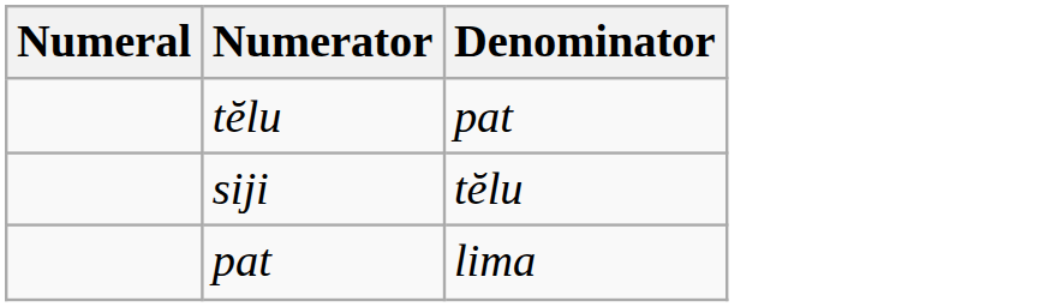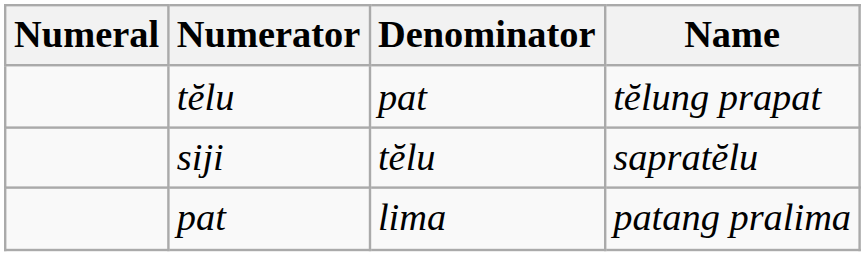 <table class="wikitable">
 <tr>
 <th>Numeral</th>
 <th>Numerator</th>
 <th>Denominator</th>
+<th>Name</th>
 </tr>
 <tr>
 <td></td>
 <td><em>tĕlu</em></td>
 <td><em>pat</em></td>
+<td><em>tĕlung prapat</em></td>
 </tr>
 <tr>
 <td></td>
 <td><em>siji</em></td>
 <td><em>tĕlu</em></td>
+<td><em>sapratĕlu</em></td>
 </tr>
 <tr>
 <td></td>
 <td><em>pat</em></td>
 <td><em>lima</em></td>
+<td><em>patang pralima</em></td>
 </tr>
 </table>
